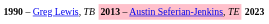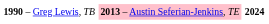 <table cellpadding="3" style="font-size:.9em">
 <tr>
 </tr>
 <tr>
 </tr>
 <tr style="vertical-align:top;">
 <td><strong>1990</strong> – <a href='#'>Greg Lewis</a>, <em>TB</em><br></td>
 <td style="background: pink;"><strong>2013</strong> – <a href='#'>Austin Seferian-Jenkins</a>, <em>TE</em><br></td>
-<td><strong>2023</strong></td>
+<td><strong>2024</strong></td>
 </tr>
 </table>
